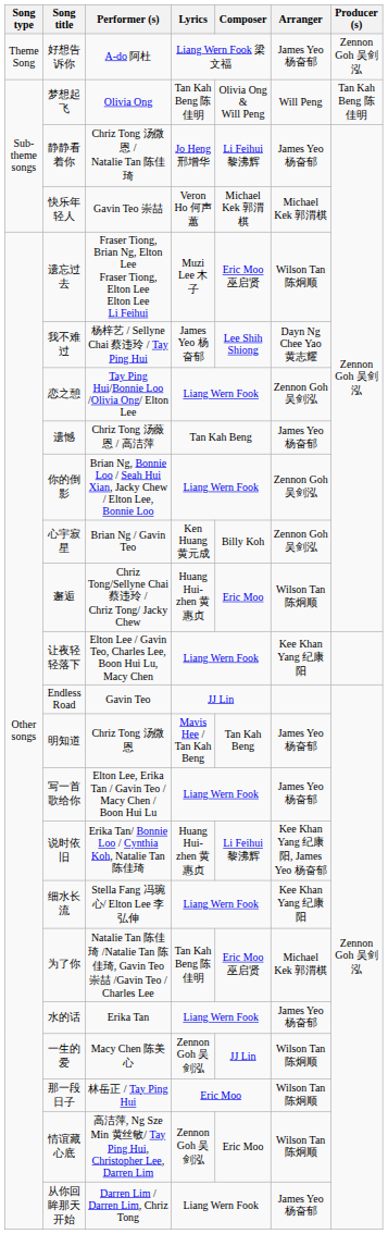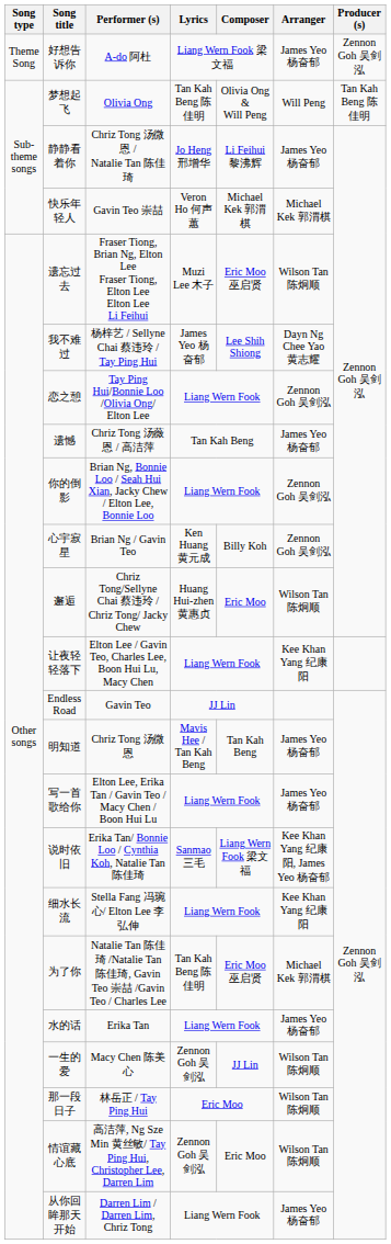 <table class="wikitable" style="text-align:center;width:90%">
 <tr>
 <th>Song type</th>
 <th>Song title</th>
 <th>Performer (s)</th>
 <th>Lyrics</th>
 <th>Composer</th>
 <th>Arranger</th>
 <th>Producer (s)</th>
 </tr>
 <tr>
 <td>Theme Song</td>
 <td>好想告诉你</td>
 <td><a href='#'>A-do</a> 阿杜</td>
 <td colspan="2"><a href='#'>Liang Wern Fook</a> 梁文福</td>
 <td>James Yeo 杨奋郁</td>
 <td>Zennon Goh 吴剑泓</td>
 </tr>
 <tr>
 <td rowspan="3">Sub-theme songs</td>
 <td>梦想起飞</td>
 <td><a href='#'>Olivia Ong</a></td>
 <td>Tan Kah Beng 陈佳明</td>
 <td>Olivia Ong & <br> Will Peng</td>
 <td>Will Peng</td>
 <td>Tan Kah Beng 陈佳明</td>
 </tr>
 <tr>
 <td>静静看着你</td>
 <td>Chriz Tong 汤微恩 /<br> Natalie Tan 陈佳琦</td>
 <td><a href='#'>Jo Heng</a> 邢增华</td>
 <td><a href='#'>Li Feihui</a> 黎沸辉</td>
 <td>James Yeo 杨奋郁</td>
 <td rowspan="9">Zennon Goh 吴剑泓</td>
 </tr>
 <tr>
 <td>快乐年轻人</td>
 <td>Gavin Teo 崇喆</td>
 <td>Veron Ho 何声蕙</td>
 <td>Michael Kek 郭渭棋</td>
 <td>Michael Kek 郭渭棋</td>
 </tr>
 <tr>
 <td rowspan="19">Other songs</td>
 <td>遗忘过去</td>
 <td>Fraser Tiong, Brian Ng, Elton Lee <br> Fraser Tiong, Elton Lee <br> Elton Lee <br> <a href='#'>Li Feihui</a></td>
 <td>Muzi Lee 木子</td>
 <td><a href='#'>Eric Moo</a> 巫启贤</td>
 <td>Wilson Tan 陈炯顺</td>
 </tr>
 <tr>
 <td>我不难过</td>
 <td>杨梓艺 / Sellyne Chai 蔡违玲 / <a href='#'>Tay Ping Hui</a></td>
 <td>James Yeo 杨奋郁</td>
 <td><a href='#'>Lee Shih Shiong</a></td>
 <td>Dayn Ng Chee Yao 黄志耀</td>
 </tr>
 <tr>
 <td>恋之憩</td>
 <td><a href='#'>Tay Ping Hui</a>/<a href='#'>Bonnie Loo</a> /<a href='#'>Olivia Ong</a>/ Elton Lee</td>
 <td colspan="2"><a href='#'>Liang Wern Fook</a></td>
 <td>Zennon Goh 吴剑泓</td>
 </tr>
 <tr>
 <td>遗憾</td>
 <td>Chriz Tong 汤薇恩 / 高洁萍</td>
 <td colspan="2">Tan Kah Beng</td>
 <td>James Yeo 杨奋郁</td>
 </tr>
 <tr>
 <td>你的倒影</td>
 <td>Brian Ng, <a href='#'>Bonnie Loo</a> / <a href='#'>Seah Hui Xian</a>, Jacky Chew / Elton Lee, <a href='#'>Bonnie Loo</a></td>
 <td colspan="2"><a href='#'>Liang Wern Fook</a></td>
 <td>Zennon Goh 吴剑泓</td>
 </tr>
 <tr>
 <td>心宇寂星</td>
 <td>Brian Ng / Gavin Teo</td>
 <td>Ken Huang 黄元成</td>
 <td>Billy Koh</td>
 <td>Zennon Goh 吴剑泓</td>
 </tr>
 <tr>
 <td>邂逅</td>
 <td>Chriz Tong/Sellyne Chai 蔡违玲 /<br> Chriz Tong/ Jacky Chew</td>
 <td>Huang Hui-zhen 黄惠贞</td>
 <td><a href='#'>Eric Moo</a></td>
 <td>Wilson Tan 陈炯顺</td>
 </tr>
 <tr>
 <td>让夜轻轻落下</td>
 <td>Elton Lee / Gavin Teo, Charles Lee, Boon Hui Lu, Macy Chen</td>
 <td colspan="2"><a href='#'>Liang Wern Fook</a></td>
 <td>Kee Khan Yang 纪康阳</td>
 <td></td>
 </tr>
 <tr>
 <td>Endless Road</td>
 <td>Gavin Teo</td>
 <td colspan="2"><a href='#'>JJ Lin</a></td>
 <td></td>
 <td rowspan="11">Zennon Goh 吴剑泓</td>
 </tr>
 <tr>
 <td>明知道</td>
 <td>Chriz Tong 汤微恩</td>
 <td><a href='#'>Mavis Hee</a> / Tan Kah Beng</td>
 <td>Tan Kah Beng</td>
 <td>James Yeo 杨奋郁</td>
 </tr>
 <tr>
 <td>写一首歌给你</td>
 <td>Elton Lee, Erika Tan / Gavin Teo / Macy Chen / Boon Hui Lu</td>
 <td colspan="2"><a href='#'>Liang Wern Fook</a></td>
 <td>James Yeo 杨奋郁</td>
 </tr>
 <tr>
 <td>说时依旧</td>
 <td>Erika Tan/ <a href='#'>Bonnie Loo</a> / <a href='#'>Cynthia Koh</a>, Natalie Tan 陈佳琦</td>
-<td>Huang Hui-zhen 黄惠贞</td>
-<td><a href='#'>Li Feihui</a> 黎沸辉</td>
+<td><a href='#'>Sanmao</a> 三毛</td>
+<td><a href='#'>Liang Wern Fook</a> 梁文福</td>
 <td>Kee Khan Yang 纪康阳, James Yeo 杨奋郁</td>
 </tr>
 <tr>
 <td>细水长流</td>
 <td>Stella Fang 冯琬心/ Elton Lee 李弘伸</td>
 <td colspan="2"><a href='#'>Liang Wern Fook</a></td>
 <td>Kee Khan Yang 纪康阳</td>
 </tr>
 <tr>
 <td>为了你</td>
 <td>Natalie Tan 陈佳琦 /Natalie Tan 陈佳琦, Gavin Teo 崇喆 /Gavin Teo / Charles Lee</td>
 <td>Tan Kah Beng 陈佳明</td>
 <td><a href='#'>Eric Moo</a> 巫启贤</td>
 <td>Michael Kek 郭渭棋</td>
 </tr>
 <tr>
 <td>水的话</td>
 <td>Erika Tan</td>
 <td colspan="2"><a href='#'>Liang Wern Fook</a></td>
 <td>James Yeo 杨奋郁</td>
 </tr>
 <tr>
 <td>一生的爱</td>
 <td>Macy Chen 陈美心</td>
 <td>Zennon Goh 吴剑泓</td>
 <td><a href='#'>JJ Lin</a></td>
 <td>Wilson Tan 陈炯顺</td>
 </tr>
 <tr>
 <td>那一段日子</td>
 <td>林岳正 / <a href='#'>Tay Ping Hui</a></td>
 <td colspan="2"><a href='#'>Eric Moo</a></td>
 <td>Wilson Tan 陈炯顺</td>
 </tr>
 <tr>
 <td>情谊藏心底</td>
 <td>高洁萍, Ng Sze Min 黄丝敏/  <a href='#'>Tay Ping Hui</a>, <a href='#'>Christopher Lee</a>, <a href='#'>Darren Lim</a></td>
 <td>Zennon Goh 吴剑泓</td>
 <td>Eric Moo</td>
 <td>Wilson Tan 陈炯顺</td>
 </tr>
 <tr>
 <td>从你回眸那天开始</td>
 <td><a href='#'>Darren Lim</a> / <a href='#'>Darren Lim</a>, Chriz Tong</td>
 <td colspan="2">Liang Wern Fook</td>
 <td>James Yeo 杨奋郁</td>
 </tr>
 </table>
